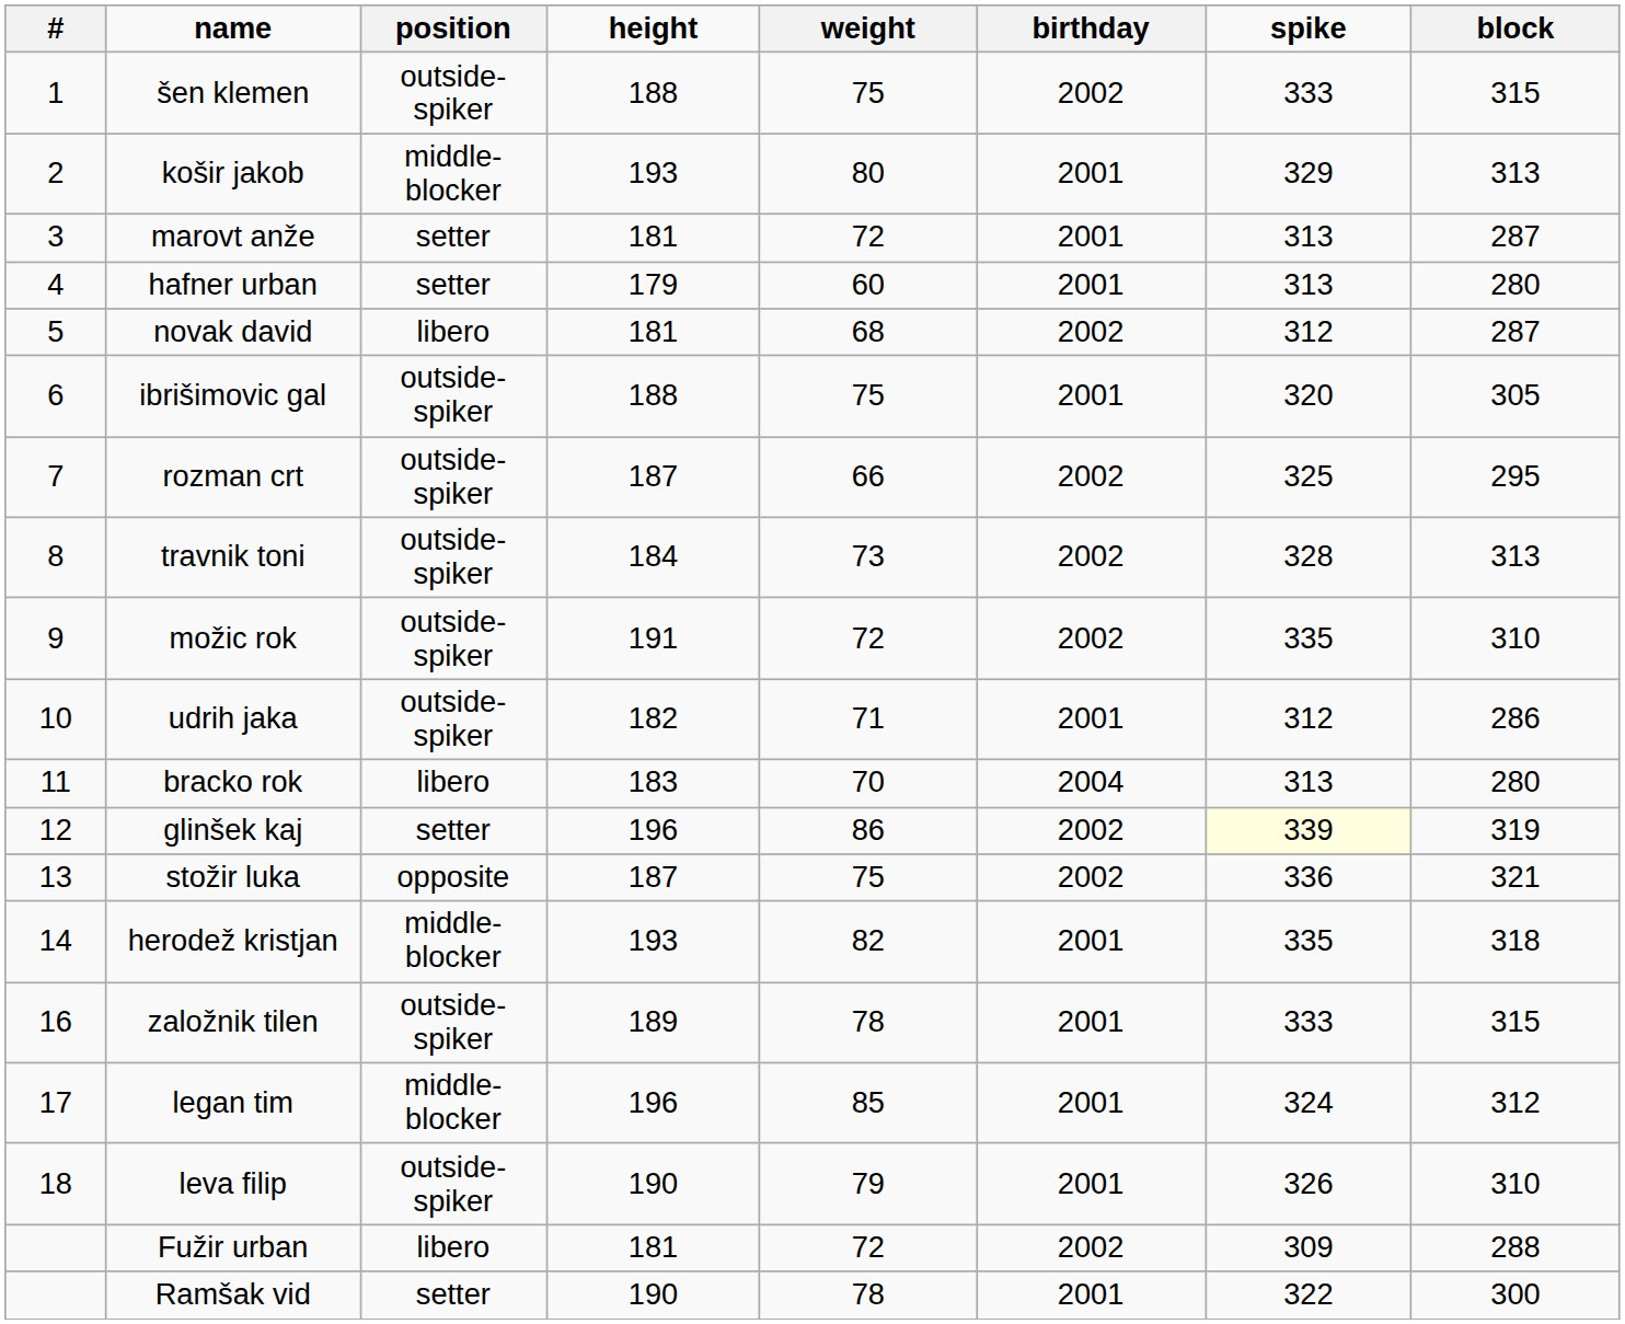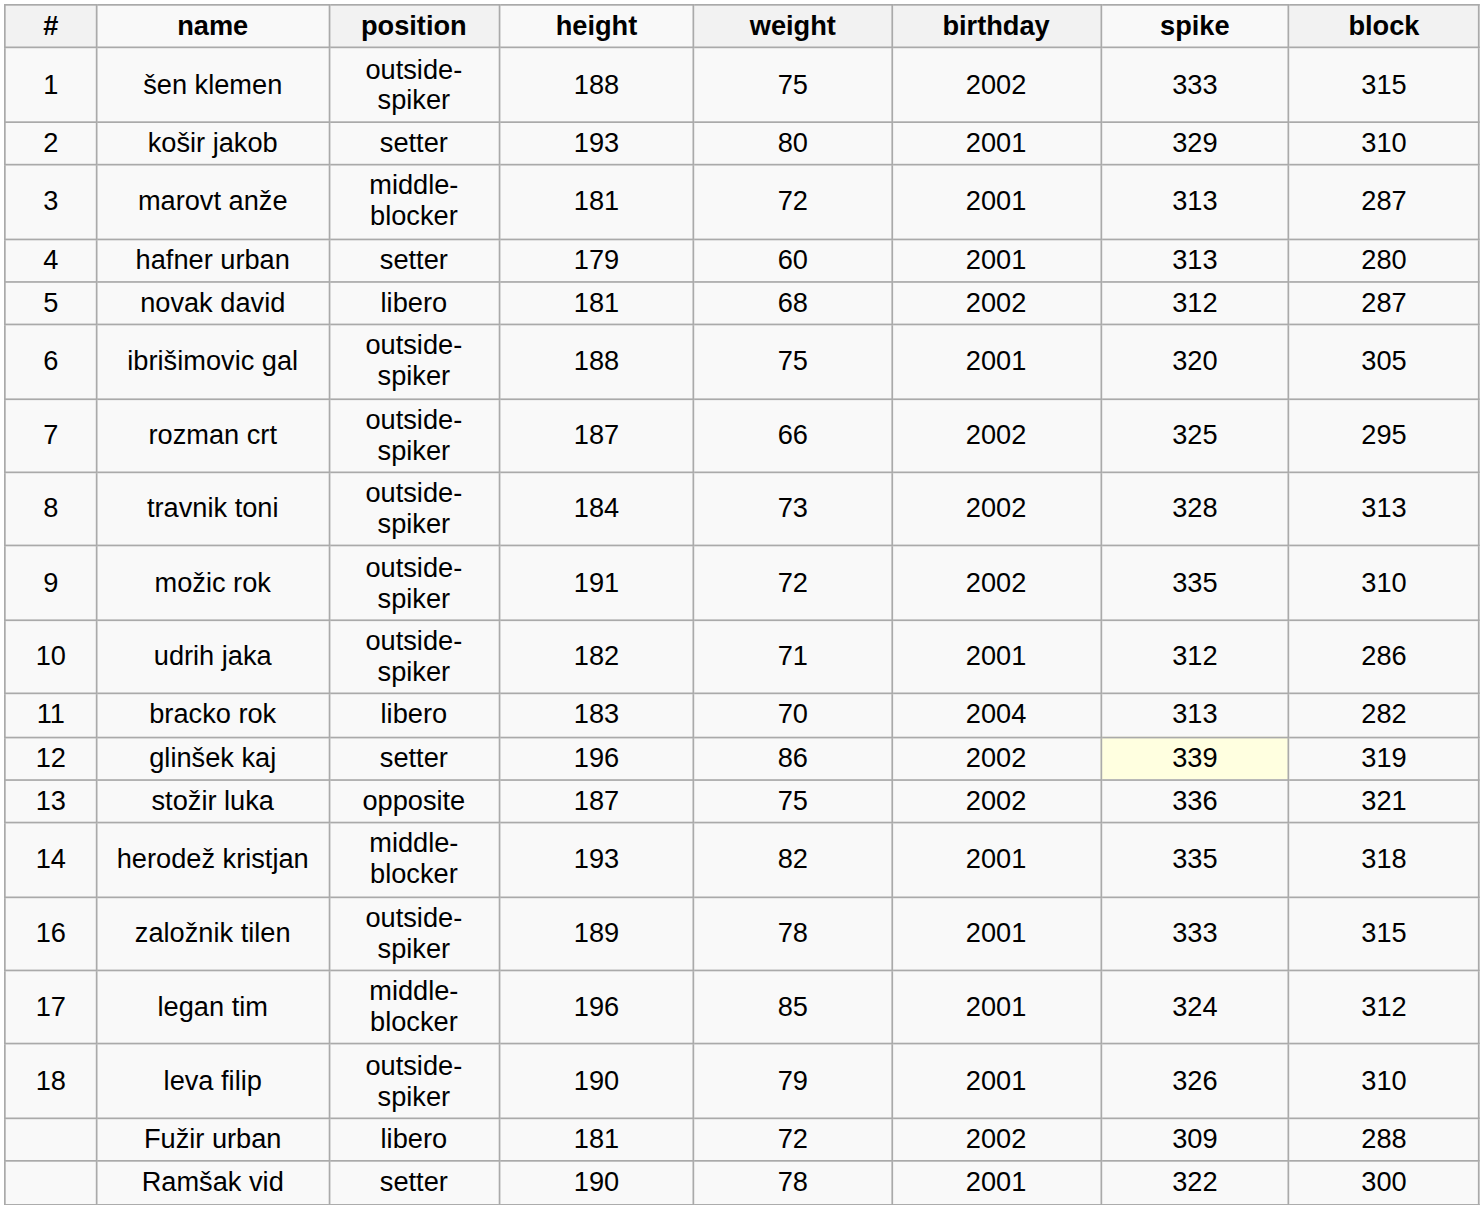 <table Class="wikitable sortable" style="text-align:center;">
 <tr>
 <th Style="width:5em">#</th>
 <td style="width:12em"><strong>name</strong></td>
 <th Style="width:8em"><strong>position</strong></th>
 <td style="width:11em"><strong>height</strong></td>
 <th Style="width:11em"><strong>weight</strong></th>
 <th Style="width:11em"><strong>birthday</strong></th>
 <td style="width:11em"><strong>spike</strong></td>
 <th Style="width:11em"><strong>block</strong></th>
 </tr>
 <tr>
 <td>1</td>
 <td>šen klemen</td>
 <td>outside-spiker</td>
 <td>188</td>
 <td>75</td>
 <td>2002</td>
 <td>333</td>
 <td>315</td>
 </tr>
 <tr>
 <td>2</td>
 <td>košir jakob</td>
-<td>middle-blocker</td>
+<td>setter</td>
 <td>193</td>
 <td>80</td>
 <td>2001</td>
 <td>329</td>
-<td>313</td>
+<td>310</td>
 </tr>
 <tr>
 <td>3</td>
 <td>marovt anže</td>
-<td>setter</td>
+<td>middle-blocker</td>
 <td>181</td>
 <td>72</td>
 <td>2001</td>
 <td>313</td>
 <td>287</td>
 </tr>
 <tr>
 <td>4</td>
 <td>hafner urban</td>
 <td>setter</td>
 <td>179</td>
 <td>60</td>
 <td>2001</td>
 <td>313</td>
 <td>280</td>
 </tr>
 <tr>
 <td>5</td>
 <td>novak david</td>
 <td>libero</td>
 <td>181</td>
 <td>68</td>
 <td>2002</td>
 <td>312</td>
 <td>287</td>
 </tr>
 <tr>
 <td>6</td>
 <td>ibrišimovic gal</td>
 <td>outside-spiker</td>
 <td>188</td>
 <td>75</td>
 <td>2001</td>
 <td>320</td>
 <td>305</td>
 </tr>
 <tr>
 <td>7</td>
 <td>rozman crt</td>
 <td>outside-spiker</td>
 <td>187</td>
 <td>66</td>
 <td>2002</td>
 <td>325</td>
 <td>295</td>
 </tr>
 <tr>
 <td>8</td>
 <td>travnik toni</td>
 <td>outside-spiker</td>
 <td>184</td>
 <td>73</td>
 <td>2002</td>
 <td>328</td>
 <td>313</td>
 </tr>
 <tr>
 <td>9</td>
 <td>možic rok</td>
 <td>outside-spiker</td>
 <td>191</td>
 <td>72</td>
 <td>2002</td>
 <td>335</td>
 <td>310</td>
 </tr>
 <tr>
 <td>10</td>
 <td>udrih jaka</td>
 <td>outside-spiker</td>
 <td>182</td>
 <td>71</td>
 <td>2001</td>
 <td>312</td>
 <td>286</td>
 </tr>
 <tr>
 <td>11</td>
 <td>bracko rok</td>
 <td>libero</td>
 <td>183</td>
 <td>70</td>
 <td>2004</td>
 <td>313</td>
-<td>280</td>
+<td>282</td>
 </tr>
 <tr>
 <td>12</td>
 <td>glinšek kaj</td>
 <td>setter</td>
 <td>196</td>
 <td>86</td>
 <td>2002</td>
 <td style="background: lightyellow;">339</td>
 <td>319</td>
 </tr>
 <tr>
 <td>13</td>
 <td>stožir luka</td>
 <td>opposite</td>
 <td>187</td>
 <td>75</td>
 <td>2002</td>
 <td>336</td>
 <td>321</td>
 </tr>
 <tr>
 <td>14</td>
 <td>herodež kristjan</td>
 <td>middle-blocker</td>
 <td>193</td>
 <td>82</td>
 <td>2001</td>
 <td>335</td>
 <td>318</td>
 </tr>
 <tr>
 <td>16</td>
 <td>založnik tilen</td>
 <td>outside-spiker</td>
 <td>189</td>
 <td>78</td>
 <td>2001</td>
 <td>333</td>
 <td>315</td>
 </tr>
 <tr>
 <td>17</td>
 <td>legan tim</td>
 <td>middle-blocker</td>
 <td>196</td>
 <td>85</td>
 <td>2001</td>
 <td>324</td>
 <td>312</td>
 </tr>
 <tr>
 <td>18</td>
 <td>leva filip</td>
 <td>outside-spiker</td>
 <td>190</td>
 <td>79</td>
 <td>2001</td>
 <td>326</td>
 <td>310</td>
 </tr>
 <tr>
 <td></td>
 <td>Fužir urban</td>
 <td>libero</td>
 <td>181</td>
 <td>72</td>
 <td>2002</td>
 <td>309</td>
 <td>288</td>
 </tr>
 <tr>
 <td></td>
 <td>Ramšak vid</td>
 <td>setter</td>
 <td>190</td>
 <td>78</td>
 <td>2001</td>
 <td>322</td>
 <td>300</td>
 </tr>
 <tr>
 </tr>
 </table>
